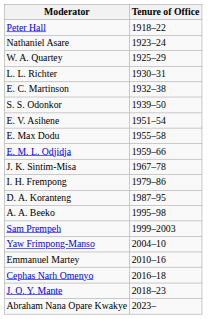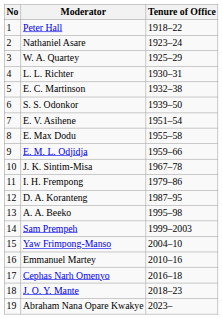 <table class="wikitable collapsible sortable">
 <tr>
+<th>No</th>
 <th>Moderator</th>
 <th>Tenure of Office</th>
 </tr>
 <tr>
+<td>1</td>
 <td><a href='#'>Peter Hall</a></td>
 <td>1918–22</td>
 </tr>
 <tr>
+<td>2</td>
 <td>Nathaniel Asare</td>
 <td>1923–24</td>
 </tr>
 <tr>
+<td>3</td>
 <td>W. A. Quartey</td>
 <td>1925–29</td>
 </tr>
 <tr>
+<td>4</td>
 <td>L. L. Richter</td>
 <td>1930–31</td>
 </tr>
 <tr>
+<td>5</td>
 <td>E. C. Martinson</td>
 <td>1932–38</td>
 </tr>
 <tr>
+<td>6</td>
 <td>S. S. Odonkor</td>
 <td>1939–50</td>
 </tr>
 <tr>
+<td>7</td>
 <td>E. V. Asihene</td>
 <td>1951–54</td>
 </tr>
 <tr>
+<td>8</td>
 <td>E. Max Dodu</td>
 <td>1955–58</td>
 </tr>
 <tr>
+<td>9</td>
 <td><a href='#'>E. M. L. Odjidja</a></td>
 <td>1959–66</td>
 </tr>
 <tr>
+<td>10</td>
 <td>J. K. Sintim-Misa</td>
 <td>1967–78</td>
 </tr>
 <tr>
+<td>11</td>
 <td>I. H. Frempong</td>
 <td>1979–86</td>
 </tr>
 <tr>
+<td>12</td>
 <td>D. A. Koranteng</td>
 <td>1987–95</td>
 </tr>
 <tr>
+<td>13</td>
 <td>A. A. Beeko</td>
 <td>1995–98</td>
 </tr>
 <tr>
+<td>14</td>
 <td><a href='#'>Sam Prempeh</a></td>
 <td>1999–2003</td>
 </tr>
 <tr>
+<td>15</td>
 <td><a href='#'>Yaw Frimpong-Manso</a></td>
 <td>2004–10</td>
 </tr>
 <tr>
+<td>16</td>
 <td>Emmanuel Martey</td>
 <td>2010–16</td>
 </tr>
 <tr>
+<td>17</td>
 <td><a href='#'>Cephas Narh Omenyo</a></td>
 <td>2016–18</td>
 </tr>
 <tr>
+<td>18</td>
 <td><a href='#'>J. O. Y. Mante</a></td>
 <td>2018–23</td>
 </tr>
 <tr>
+<td>19</td>
 <td>Abraham Nana Opare Kwakye</td>
 <td>2023– </td>
 </tr>
 </table>
